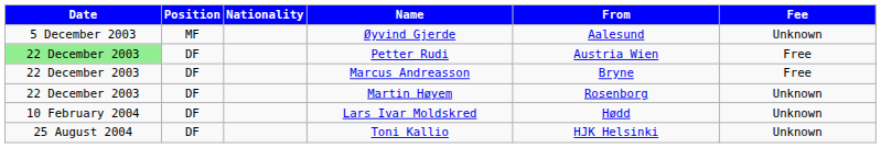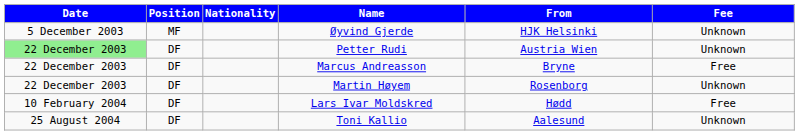 <table class="wikitable"  style="text-align:center; font-size:90%; ">
 <tr>
 <th style="background:#00f; color:white; width:150px;">Date</th>
 <th style="background:#00f; color:white; width:55px;">Position</th>
 <th style="background:#00f; color:white; width:55px;">Nationality</th>
 <th style="background:#00f; color:white; width:200px;">Name</th>
 <th style="background:#00f; color:white; width:200px;">From</th>
 <th style="background:#00f; color:white; width:150px;">Fee</th>
 </tr>
 <tr>
 <td>5 December 2003</td>
 <td>MF</td>
 <td></td>
 <td><a href='#'>Øyvind Gjerde</a></td>
-<td> <a href='#'>Aalesund</a></td>
+<td> <a href='#'>HJK Helsinki</a></td>
 <td>Unknown </td>
 </tr>
 <tr>
 <td style="background: lightgreen;">22 December 2003</td>
 <td>DF</td>
 <td></td>
 <td><a href='#'>Petter Rudi</a></td>
 <td> <a href='#'>Austria Wien</a></td>
-<td>Free </td>
+<td>Unknown </td>
 </tr>
 <tr>
 <td>22 December 2003</td>
 <td>DF</td>
 <td></td>
 <td><a href='#'>Marcus Andreasson</a></td>
 <td> <a href='#'>Bryne</a></td>
 <td>Free </td>
 </tr>
 <tr>
 <td>22 December 2003</td>
 <td>DF</td>
 <td></td>
 <td><a href='#'>Martin Høyem</a></td>
 <td> <a href='#'>Rosenborg</a></td>
 <td>Unknown </td>
 </tr>
 <tr>
 <td>10 February 2004</td>
 <td>DF</td>
 <td></td>
 <td><a href='#'>Lars Ivar Moldskred</a></td>
 <td> <a href='#'>Hødd</a></td>
-<td>Unknown </td>
+<td>Free </td>
 </tr>
 <tr>
 <td>25 August 2004</td>
 <td>DF</td>
 <td></td>
 <td><a href='#'>Toni Kallio</a></td>
-<td> <a href='#'>HJK Helsinki</a></td>
+<td> <a href='#'>Aalesund</a></td>
 <td>Unknown </td>
 </tr>
 </table>
